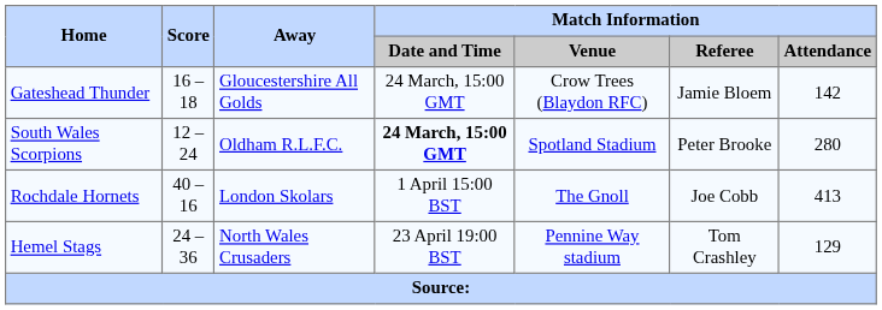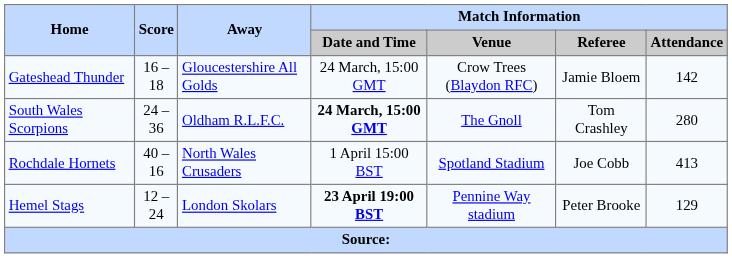 <table border="1" cellpadding="3" cellspacing="0" style="border-collapse:collapse; font-size:80%; text-align:center; width:100%;">
 <tr style="background:#c1d8ff;">
 <th rowspan="2" style="width:19%;">Home</th>
 <th rowspan="2" style="width:6%;">Score</th>
 <th rowspan="2" style="width:19%;">Away</th>
 <th colspan=6>Match Information</th>
 </tr>
 <tr style="background:#ccc;">
 <th width=17%>Date and Time</th>
 <th width=19%>Venue</th>
 <th width=13%>Referee</th>
 <th width=7%>Attendance</th>
 </tr>
 <tr style="background:#f5faff;">
 <td align=left> <a href='#'>Gateshead Thunder</a></td>
 <td>16 – 18</td>
 <td align=left> <a href='#'>Gloucestershire All Golds</a></td>
 <td>24 March, 15:00 <a href='#'>GMT</a></td>
 <td>Crow Trees (<a href='#'>Blaydon RFC</a>)</td>
 <td>Jamie Bloem</td>
 <td>142</td>
 </tr>
 <tr style="background:#f5faff;">
 <td align=left> <a href='#'>South Wales Scorpions</a></td>
-<td>12 – 24</td>
+<td>24 – 36</td>
 <td align=left> <a href='#'>Oldham R.L.F.C.</a></td>
 <td><strong>24 March, 15:00 <a href='#'>GMT</a></strong></td>
-<td><a href='#'>Spotland Stadium</a></td>
-<td>Peter Brooke</td>
+<td><a href='#'>The Gnoll</a></td>
+<td>Tom Crashley</td>
 <td>280</td>
 </tr>
 <tr style="background:#f5faff;">
 <td align=left> <a href='#'>Rochdale Hornets</a></td>
 <td>40 – 16</td>
-<td align=left> <a href='#'>London Skolars</a></td>
+<td align=left>  <a href='#'>North Wales Crusaders</a></td>
 <td>1 April 15:00 <a href='#'>BST</a> </td>
-<td><a href='#'>The Gnoll</a></td>
+<td><a href='#'>Spotland Stadium</a></td>
 <td>Joe Cobb</td>
 <td>413</td>
 </tr>
 <tr style="background:#f5faff;">
 <td align=left> <a href='#'>Hemel Stags</a></td>
-<td>24 – 36</td>
-<td align=left>  <a href='#'>North Wales Crusaders</a></td>
-<td>23 April 19:00 <a href='#'>BST</a> </td>
+<td>12 – 24</td>
+<td align=left> <a href='#'>London Skolars</a></td>
+<td><strong>23 April 19:00 <a href='#'>BST</a> </strong></td>
 <td><a href='#'>Pennine Way stadium</a></td>
-<td>Tom Crashley</td>
+<td>Peter Brooke</td>
 <td>129</td>
 </tr>
 <tr style="background:#c1d8ff;">
 <th colspan=12>Source:</th>
 </tr>
 </table>
